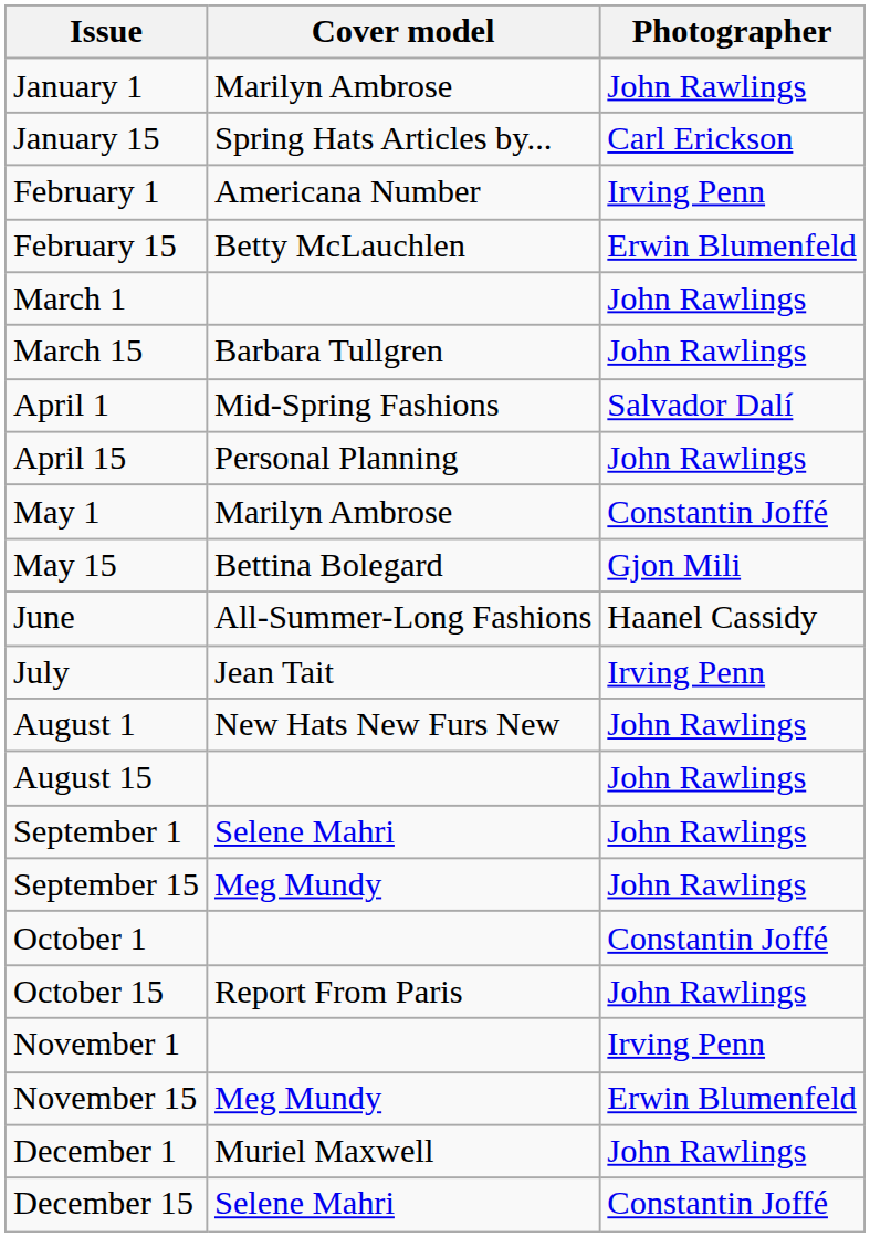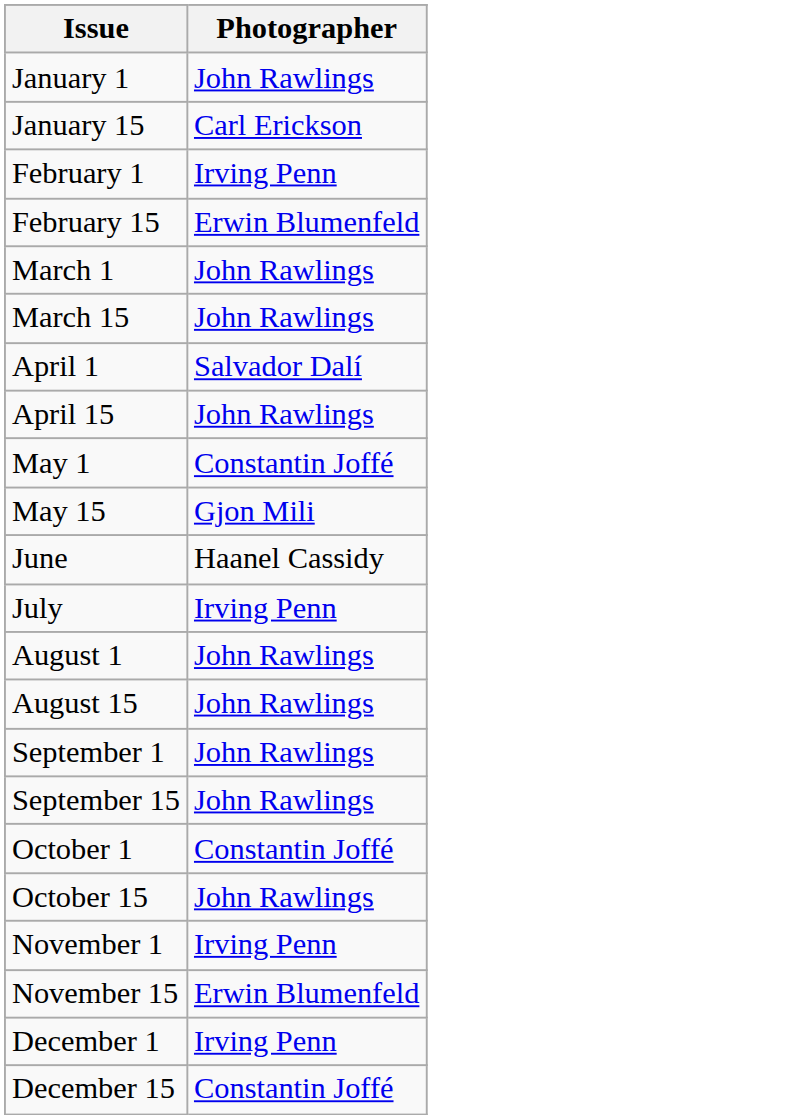 <table class="sortable wikitable">
 <tr>
 <th>Issue</th>
-<th>Cover model</th>
 <th>Photographer</th>
 </tr>
 <tr>
 <td>January 1</td>
-<td>Marilyn Ambrose</td>
 <td><a href='#'>John Rawlings</a></td>
 </tr>
 <tr>
 <td>January 15</td>
-<td>Spring Hats Articles by...</td>
 <td><a href='#'>Carl Erickson</a></td>
 </tr>
 <tr>
 <td>February 1</td>
-<td>Americana Number</td>
 <td><a href='#'>Irving Penn</a></td>
 </tr>
 <tr>
 <td>February 15</td>
-<td>Betty McLauchlen</td>
 <td><a href='#'>Erwin Blumenfeld</a></td>
 </tr>
 <tr>
 <td>March 1</td>
-<td></td>
 <td><a href='#'>John Rawlings</a></td>
 </tr>
 <tr>
 <td>March 15</td>
-<td>Barbara Tullgren</td>
 <td><a href='#'>John Rawlings</a></td>
 </tr>
 <tr>
 <td>April 1</td>
-<td>Mid-Spring Fashions</td>
 <td><a href='#'>Salvador Dalí</a></td>
 </tr>
 <tr>
 <td>April 15</td>
-<td>Personal Planning</td>
 <td><a href='#'>John Rawlings</a></td>
 </tr>
 <tr>
 <td>May 1</td>
-<td>Marilyn Ambrose</td>
 <td><a href='#'>Constantin Joffé</a></td>
 </tr>
 <tr>
 <td>May 15</td>
-<td>Bettina Bolegard</td>
 <td><a href='#'>Gjon Mili</a></td>
 </tr>
 <tr>
 <td>June</td>
-<td>All-Summer-Long Fashions</td>
 <td>Haanel Cassidy</td>
 </tr>
 <tr>
 <td>July</td>
-<td>Jean Tait</td>
 <td><a href='#'>Irving Penn</a></td>
 </tr>
 <tr>
 <td>August 1</td>
-<td>New Hats New Furs New</td>
 <td><a href='#'>John Rawlings</a></td>
 </tr>
 <tr>
 <td>August 15</td>
-<td></td>
 <td><a href='#'>John Rawlings</a></td>
 </tr>
 <tr>
 <td>September 1</td>
-<td><a href='#'>Selene Mahri</a></td>
 <td><a href='#'>John Rawlings</a></td>
 </tr>
 <tr>
 <td>September 15</td>
-<td><a href='#'>Meg Mundy</a></td>
 <td><a href='#'>John Rawlings</a></td>
 </tr>
 <tr>
 <td>October 1</td>
-<td></td>
 <td><a href='#'>Constantin Joffé</a></td>
 </tr>
 <tr>
 <td>October 15</td>
-<td>Report From Paris</td>
 <td><a href='#'>John Rawlings</a></td>
 </tr>
 <tr>
 <td>November 1</td>
-<td></td>
 <td><a href='#'>Irving Penn</a></td>
 </tr>
 <tr>
 <td>November 15</td>
-<td><a href='#'>Meg Mundy</a></td>
 <td><a href='#'>Erwin Blumenfeld</a></td>
 </tr>
 <tr>
 <td>December 1</td>
-<td>Muriel Maxwell</td>
-<td><a href='#'>John Rawlings</a></td>
+<td><a href='#'>Irving Penn</a></td>
 </tr>
 <tr>
 <td>December 15</td>
-<td><a href='#'>Selene Mahri</a></td>
 <td><a href='#'>Constantin Joffé</a></td>
 </tr>
 </table>
